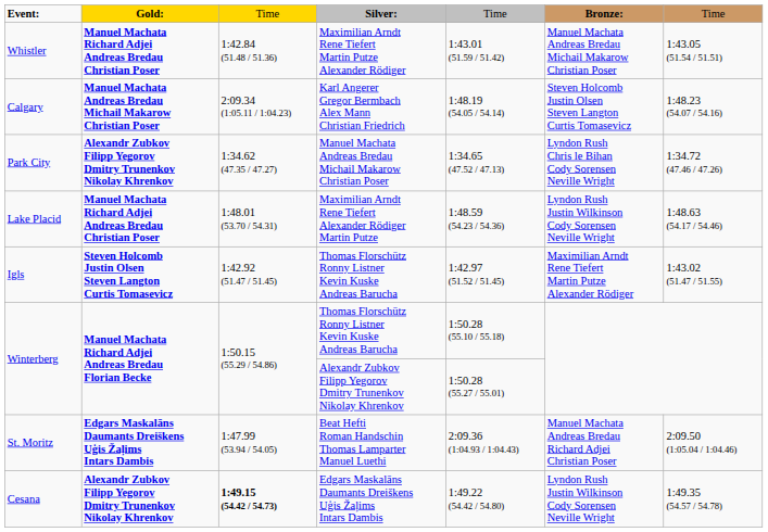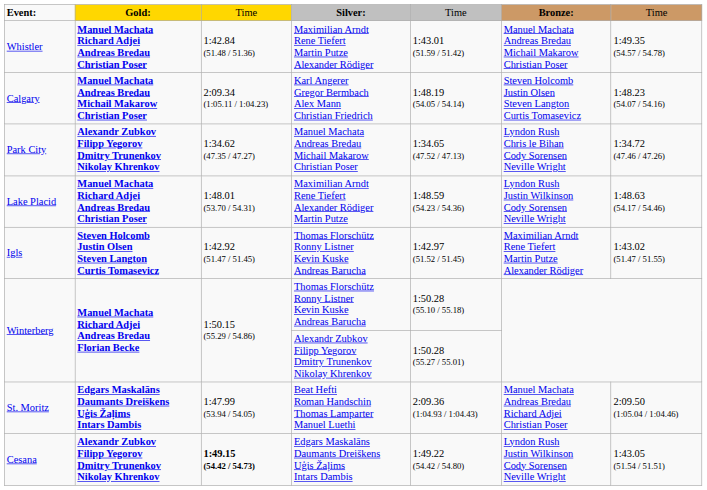 <table class="wikitable" width=85%>
 <tr>
 <td><strong>Event:</strong></td>
 <td style="text-align:center;background-color:gold;"><strong>Gold:</strong></td>
 <td style="text-align:center;background-color:gold;">Time</td>
 <td style="text-align:center;background-color:silver;"><strong>Silver:</strong></td>
 <td style="text-align:center;background-color:silver;">Time</td>
 <td style="text-align:center;background-color:#CC9966;"><strong>Bronze:</strong></td>
 <td style="text-align:center;background-color:#CC9966;">Time</td>
 </tr>
 <tr>
 <td><a href='#'>Whistler</a></td>
 <td><strong><a href='#'>Manuel Machata</a><br><a href='#'>Richard Adjei</a><br><a href='#'>Andreas Bredau</a><br><a href='#'>Christian Poser</a><br><small></small></strong></td>
 <td>1:42.84 <br> <small>(51.48 / 51.36)</small></td>
 <td><a href='#'>Maximilian Arndt</a><br><a href='#'>Rene Tiefert</a><br><a href='#'>Martin Putze</a><br><a href='#'>Alexander Rödiger</a><br><small></small></td>
 <td>1:43.01 <br> <small>(51.59 / 51.42)</small></td>
 <td><a href='#'>Manuel Machata</a><br><a href='#'>Andreas Bredau</a><br><a href='#'>Michail Makarow</a><br><a href='#'>Christian Poser</a><br><small></small></td>
-<td>1:43.05 <br> <small>(51.54 / 51.51)</small></td>
+<td>1:49.35 <br> <small>(54.57 / 54.78)</small></td>
 </tr>
 <tr>
 <td><a href='#'>Calgary</a></td>
 <td><strong><a href='#'>Manuel Machata</a><br><a href='#'>Andreas Bredau</a><br><a href='#'>Michail Makarow</a><br><a href='#'>Christian Poser</a><br><small></small></strong></td>
 <td>2:09.34 <br> <small>(1:05.11 / 1:04.23)</small></td>
 <td><a href='#'>Karl Angerer</a><br><a href='#'>Gregor Bermbach</a><br><a href='#'>Alex Mann</a><br><a href='#'>Christian Friedrich</a><br><small></small></td>
 <td>1:48.19 <br> <small>(54.05 / 54.14)</small></td>
 <td><a href='#'>Steven Holcomb</a><br><a href='#'>Justin Olsen</a><br><a href='#'>Steven Langton</a><br><a href='#'>Curtis Tomasevicz</a><br><small></small></td>
 <td>1:48.23 <br> <small>(54.07 / 54.16)</small></td>
 </tr>
 <tr>
 <td><a href='#'>Park City</a></td>
 <td><strong><a href='#'>Alexandr Zubkov</a><br><a href='#'>Filipp Yegorov</a><br><a href='#'>Dmitry Trunenkov</a><br><a href='#'>Nikolay Khrenkov</a><br><small></small></strong></td>
 <td>1:34.62 <br> <small>(47.35 / 47.27)</small></td>
 <td><a href='#'>Manuel Machata</a><br><a href='#'>Andreas Bredau</a><br><a href='#'>Michail Makarow</a><br><a href='#'>Christian Poser</a><br><small></small></td>
 <td>1:34.65 <br> <small>(47.52 / 47.13)</small></td>
 <td><a href='#'>Lyndon Rush</a><br><a href='#'>Chris le Bihan</a><br><a href='#'>Cody Sorensen</a><br><a href='#'>Neville Wright</a><br><small></small></td>
 <td>1:34.72 <br> <small>(47.46 / 47.26)</small></td>
 </tr>
 <tr>
 <td><a href='#'>Lake Placid</a></td>
 <td><strong><a href='#'>Manuel Machata</a><br><a href='#'>Richard Adjei</a><br><a href='#'>Andreas Bredau</a><br><a href='#'>Christian Poser</a><br><small></small></strong></td>
 <td>1:48.01  <br> <small>(53.70 / 54.31)</small></td>
 <td><a href='#'>Maximilian Arndt</a><br><a href='#'>Rene Tiefert</a><br><a href='#'>Alexander Rödiger</a><br><a href='#'>Martin Putze</a><br><small></small></td>
 <td>1:48.59 <br> <small>(54.23 / 54.36)</small></td>
 <td><a href='#'>Lyndon Rush</a><br><a href='#'>Justin Wilkinson</a><br><a href='#'>Cody Sorensen</a><br><a href='#'>Neville Wright</a><br><small></small></td>
 <td>1:48.63 <br> <small>(54.17 / 54.46)</small></td>
 </tr>
 <tr>
 <td><a href='#'>Igls</a></td>
 <td><strong><a href='#'>Steven Holcomb</a><br><a href='#'>Justin Olsen</a><br><a href='#'>Steven Langton</a><br><a href='#'>Curtis Tomasevicz</a><br><small></small></strong></td>
 <td>1:42.92  <br> <small>(51.47 / 51.45)</small></td>
 <td><a href='#'>Thomas Florschütz</a><br><a href='#'>Ronny Listner</a><br><a href='#'>Kevin Kuske</a><br><a href='#'>Andreas Barucha</a><br><small></small></td>
 <td>1:42.97<br> <small>(51.52 / 51.45)</small></td>
 <td><a href='#'>Maximilian Arndt</a><br><a href='#'>Rene Tiefert</a><br><a href='#'>Martin Putze</a><br><a href='#'>Alexander Rödiger</a><br><small></small></td>
 <td>1:43.02 <br> <small>(51.47 / 51.55)</small></td>
 </tr>
 <tr>
 <td rowspan="2"><a href='#'>Winterberg</a></td>
 <td rowspan="2"><strong><a href='#'>Manuel Machata</a><br><a href='#'>Richard Adjei</a><br><a href='#'>Andreas Bredau</a><br><a href='#'>Florian Becke</a><br><small></small></strong></td>
 <td rowspan="2">1:50.15 <br> <small>(55.29 / 54.86)</small></td>
 <td><a href='#'>Thomas Florschütz</a><br><a href='#'>Ronny Listner</a><br><a href='#'>Kevin Kuske</a><br><a href='#'>Andreas Barucha</a><br><small></small></td>
 <td>1:50.28<br> <small>(55.10 / 55.18)</small></td>
 <td rowspan="2" colspan="2"></td>
 </tr>
 <tr>
 <td><a href='#'>Alexandr Zubkov</a><br><a href='#'>Filipp Yegorov</a><br><a href='#'>Dmitry Trunenkov</a><br><a href='#'>Nikolay Khrenkov</a><br><small></small></td>
 <td>1:50.28<br> <small>(55.27 / 55.01)</small></td>
 </tr>
 <tr>
 <td><a href='#'>St. Moritz</a></td>
 <td><strong><a href='#'>Edgars Maskalāns</a><br><a href='#'>Daumants Dreiškens</a><br><a href='#'>Uģis Žaļims</a><br><a href='#'>Intars Dambis</a><br><small></small></strong></td>
 <td>1:47.99 <br> <small>(53.94 / 54.05)</small></td>
 <td><a href='#'>Beat Hefti</a><br><a href='#'>Roman Handschin</a><br><a href='#'>Thomas Lamparter</a><br><a href='#'>Manuel Luethi</a><br><small></small></td>
 <td>2:09.36<br> <small>(1:04.93 / 1:04.43)</small></td>
 <td><a href='#'>Manuel Machata</a><br><a href='#'>Andreas Bredau</a><br><a href='#'>Richard Adjei</a><br><a href='#'>Christian Poser</a><br><small></small></td>
 <td>2:09.50 <br> <small>(1:05.04 / 1:04.46)</small></td>
 </tr>
 <tr>
 <td><a href='#'>Cesana</a></td>
 <td><strong><a href='#'>Alexandr Zubkov</a><br><a href='#'>Filipp Yegorov</a><br><a href='#'>Dmitry Trunenkov</a><br><a href='#'>Nikolay Khrenkov</a><br><small></small></strong></td>
 <td><strong>1:49.15 <br> <small>(54.42 / 54.73)</small></strong></td>
 <td><a href='#'>Edgars Maskalāns</a><br><a href='#'>Daumants Dreiškens</a><br><a href='#'>Uģis Žaļims</a><br><a href='#'>Intars Dambis</a><br><small></small></td>
 <td>1:49.22 <br> <small>(54.42 / 54.80)</small></td>
 <td><a href='#'>Lyndon Rush</a><br><a href='#'>Justin Wilkinson</a><br><a href='#'>Cody Sorensen</a><br><a href='#'>Neville Wright</a><br><small></small></td>
-<td>1:49.35 <br> <small>(54.57 / 54.78)</small></td>
+<td>1:43.05 <br> <small>(51.54 / 51.51)</small></td>
 </tr>
 </table>
